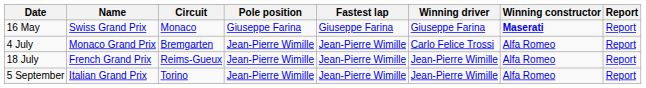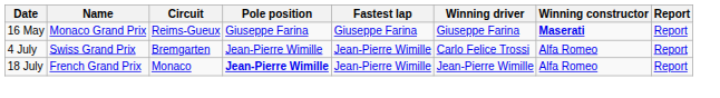 <table class="wikitable" style="font-size:85%">
 <tr>
 <th>Date</th>
 <th>Name</th>
 <th>Circuit</th>
 <th>Pole position</th>
 <th>Fastest lap</th>
 <th>Winning driver</th>
 <th>Winning constructor</th>
 <th>Report</th>
 </tr>
 <tr>
 <td nowrap>16 May</td>
-<td nowrap> <a href='#'>Swiss Grand Prix</a></td>
-<td nowrap><a href='#'>Monaco</a></td>
+<td nowrap> <a href='#'>Monaco Grand Prix</a></td>
+<td nowrap><a href='#'>Reims-Gueux</a></td>
 <td nowrap> <a href='#'>Giuseppe Farina</a></td>
 <td nowrap> <a href='#'>Giuseppe Farina</a></td>
 <td nowrap> <a href='#'>Giuseppe Farina</a></td>
 <td nowrap><strong><a href='#'>Maserati</a></strong></td>
 <td><a href='#'>Report</a></td>
 </tr>
 <tr>
 <td nowrap>4 July</td>
-<td nowrap> <a href='#'>Monaco Grand Prix</a></td>
+<td nowrap> <a href='#'>Swiss Grand Prix</a></td>
 <td nowrap><a href='#'>Bremgarten</a></td>
 <td nowrap> <a href='#'>Jean-Pierre Wimille</a></td>
 <td nowrap> <a href='#'>Jean-Pierre Wimille</a></td>
 <td nowrap> <a href='#'>Carlo Felice Trossi</a></td>
 <td nowrap><a href='#'>Alfa Romeo</a></td>
 <td><a href='#'>Report</a></td>
 </tr>
 <tr>
 <td nowrap>18 July</td>
 <td nowrap> <a href='#'>French Grand Prix</a></td>
-<td nowrap><a href='#'>Reims-Gueux</a></td>
-<td nowrap> <a href='#'>Jean-Pierre Wimille</a></td>
-<td nowrap> <a href='#'>Jean-Pierre Wimille</a></td>
-<td nowrap> <a href='#'>Jean-Pierre Wimille</a></td>
-<td nowrap><a href='#'>Alfa Romeo</a></td>
-<td><a href='#'>Report</a></td>
-</tr>
-<tr>
-<td nowrap>5 September</td>
-<td nowrap> <a href='#'>Italian Grand Prix</a></td>
-<td nowrap><a href='#'>Torino</a></td>
-<td nowrap> <a href='#'>Jean-Pierre Wimille</a></td>
+<td nowrap><a href='#'>Monaco</a></td>
+<td nowrap><strong> <a href='#'>Jean-Pierre Wimille</a></strong></td>
 <td nowrap> <a href='#'>Jean-Pierre Wimille</a></td>
 <td nowrap> <a href='#'>Jean-Pierre Wimille</a></td>
 <td nowrap><a href='#'>Alfa Romeo</a></td>
 <td><a href='#'>Report</a></td>
 </tr>
 </table>
